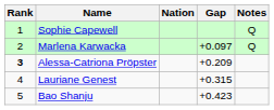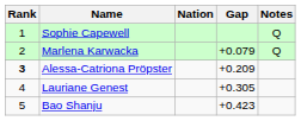 <table class="wikitable sortable" style="text-align:center">
 <tr>
 <th>Rank</th>
 <th>Name</th>
 <th>Nation</th>
 <th>Gap</th>
 <th>Notes</th>
 </tr>
 <tr bgcolor=ccffcc>
 <td>1</td>
 <td align=left><a href='#'>Sophie Capewell</a></td>
 <td align=left></td>
 <td></td>
 <td>Q</td>
 </tr>
 <tr bgcolor=ccffcc>
 <td>2</td>
 <td align=left><a href='#'>Marlena Karwacka</a></td>
 <td align=left></td>
-<td>+0.097</td>
+<td>+0.079</td>
 <td>Q</td>
 </tr>
 <tr>
 <td><strong>3</strong></td>
 <td align=left><a href='#'>Alessa-Catriona Pröpster</a></td>
 <td align=left></td>
 <td>+0.209</td>
 <td></td>
 </tr>
 <tr>
 <td>4</td>
 <td align=left><a href='#'>Lauriane Genest</a></td>
 <td align=left></td>
-<td>+0.315</td>
+<td>+0.305</td>
 <td></td>
 </tr>
 <tr>
 <td>5</td>
 <td align=left><a href='#'>Bao Shanju</a></td>
 <td align=left></td>
 <td>+0.423</td>
 <td></td>
 </tr>
 </table>
